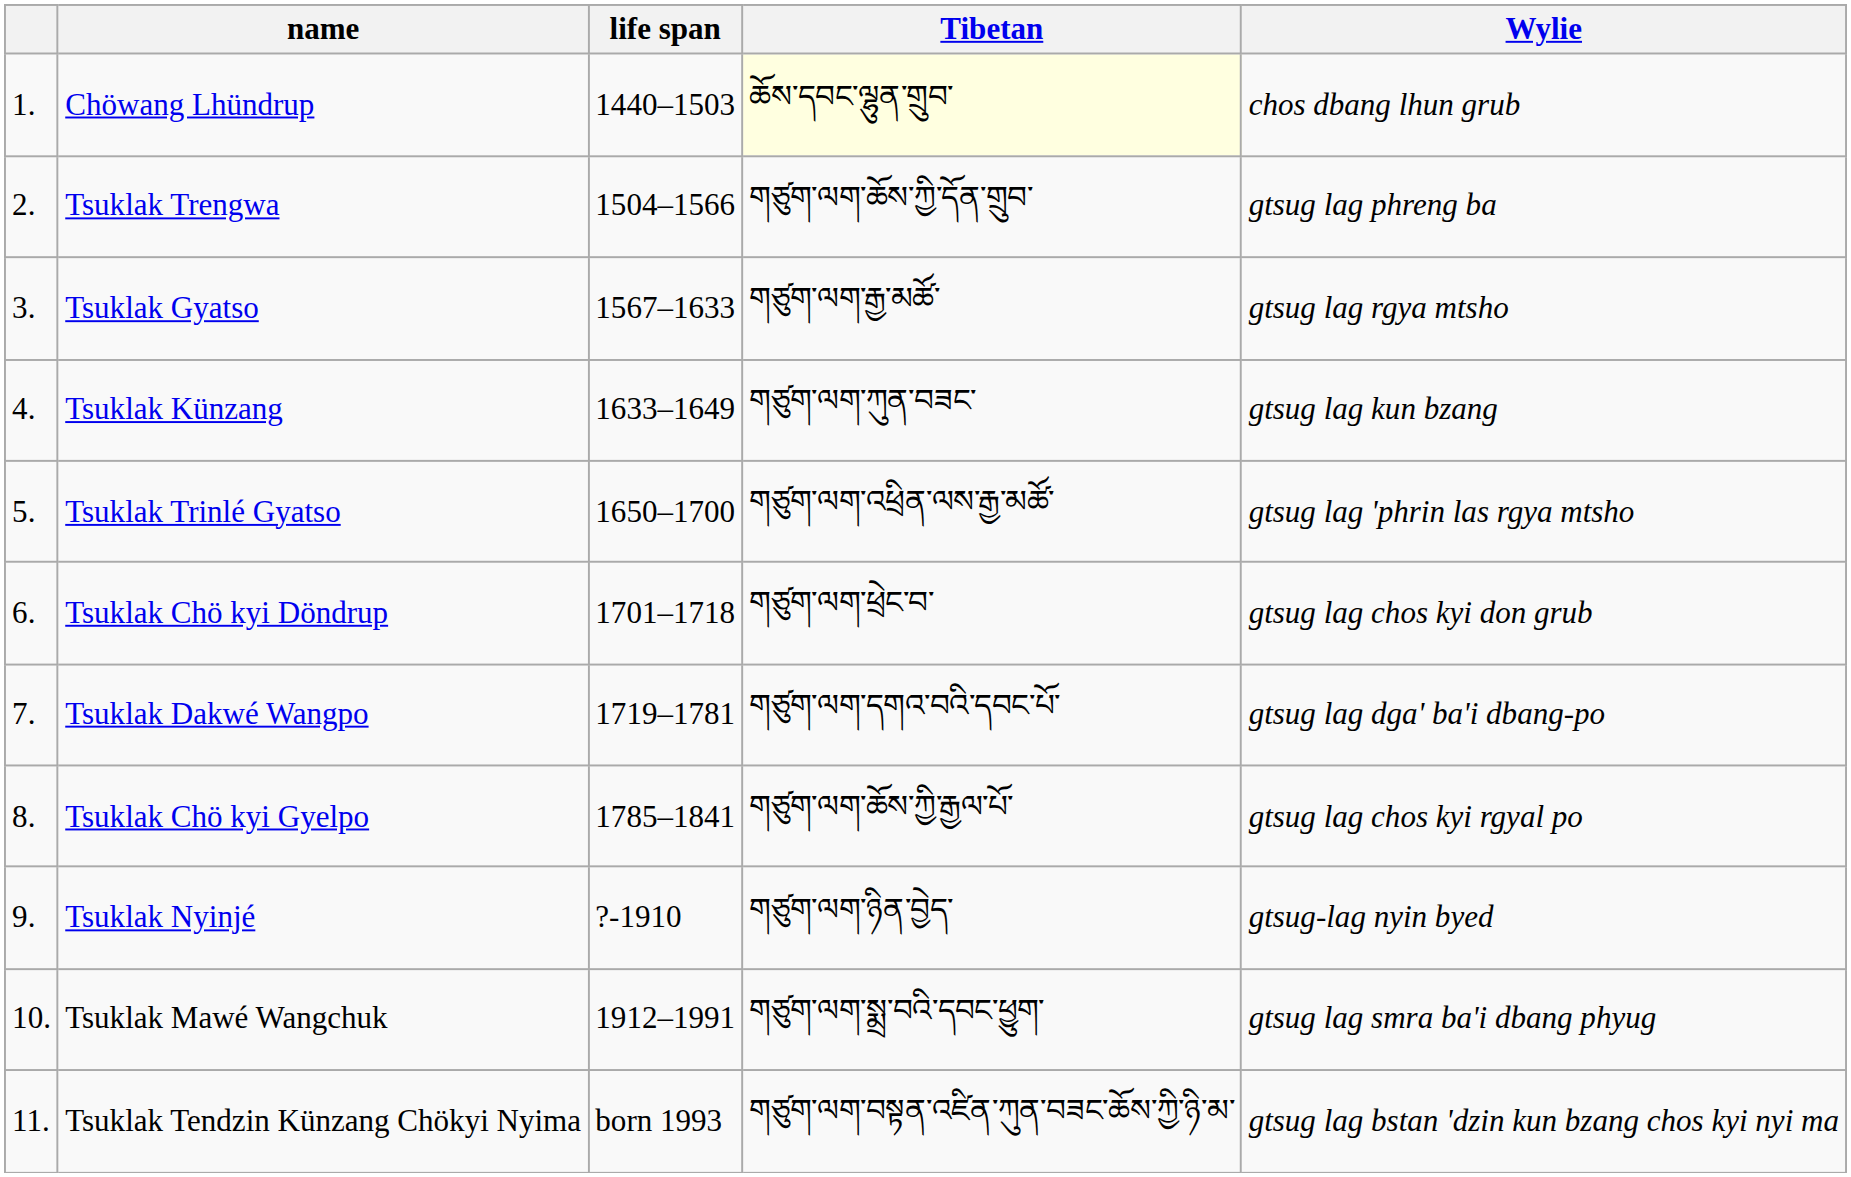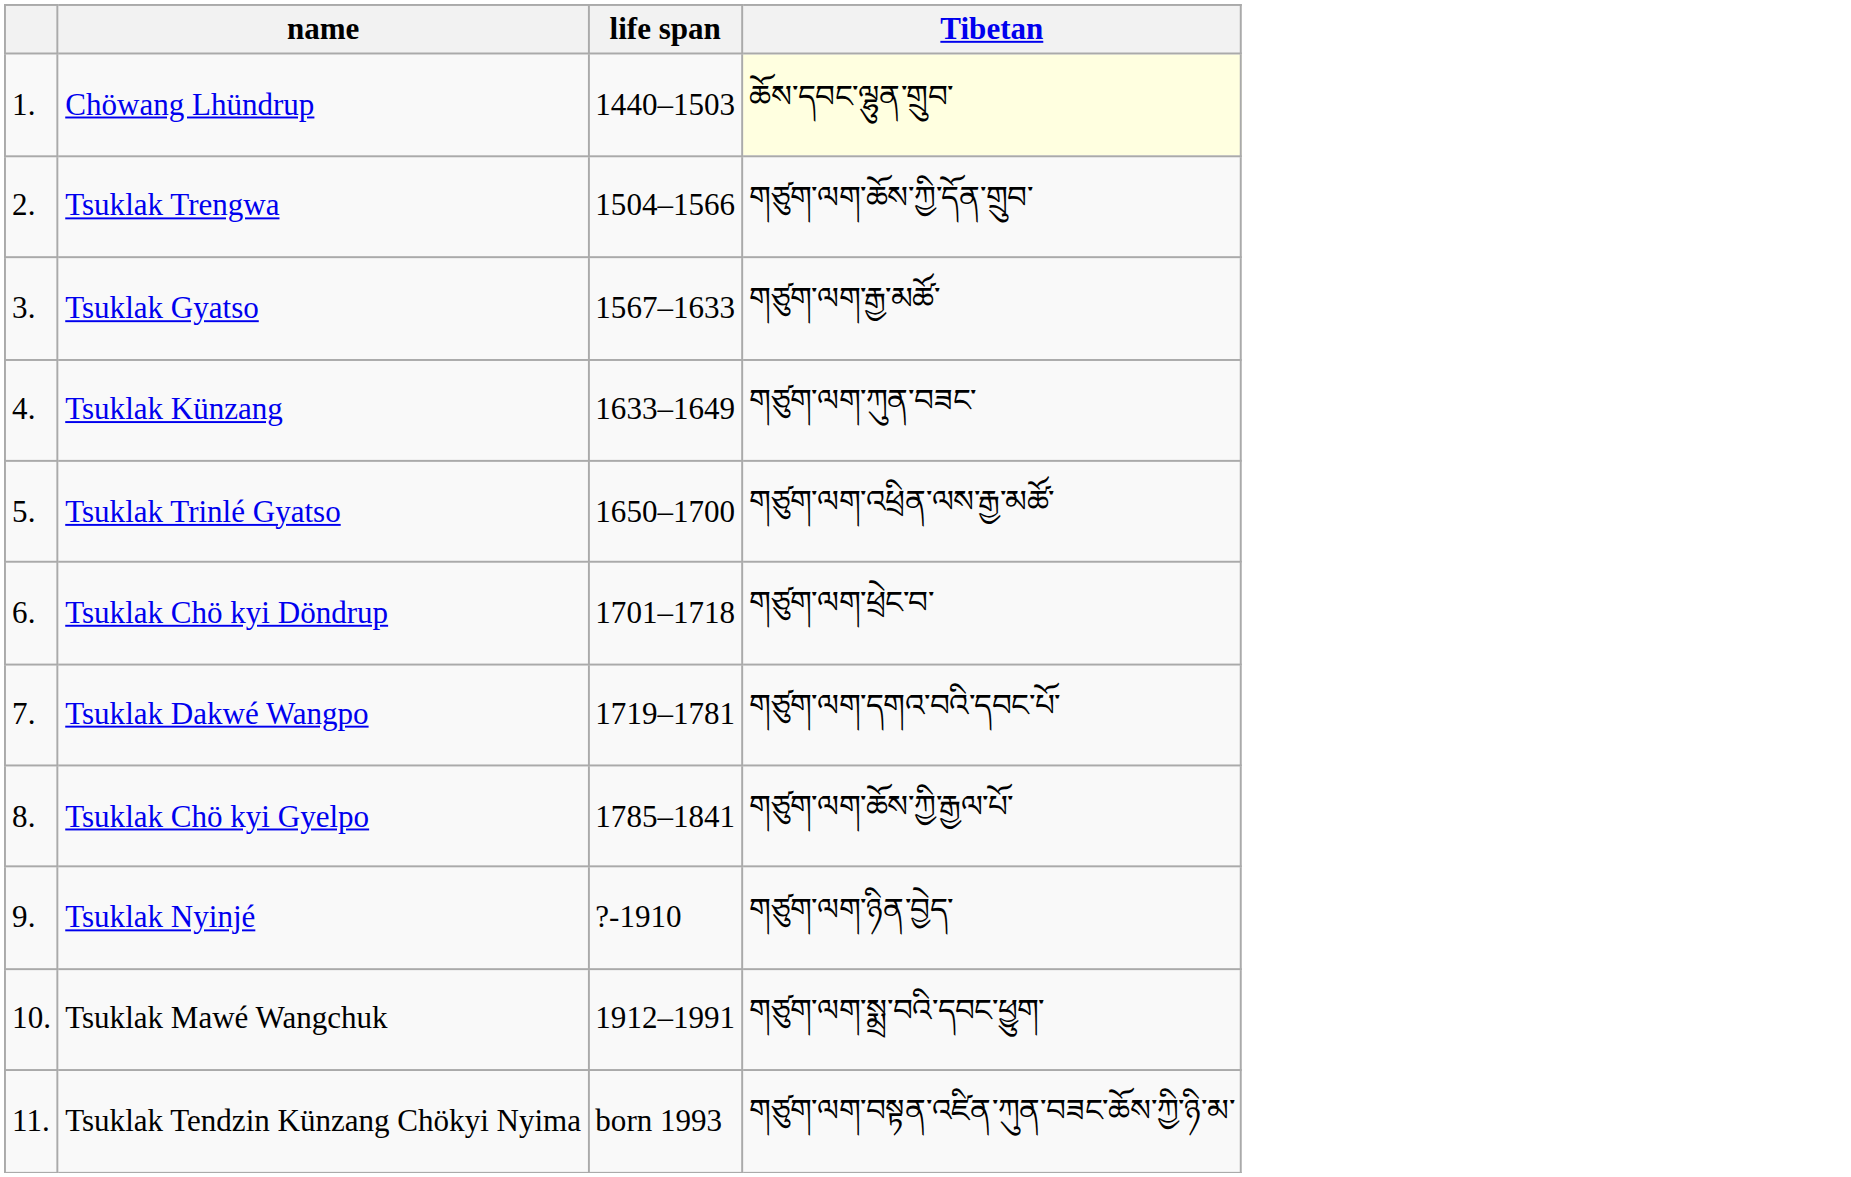 <table class="wikitable">
 <tr>
 <th></th>
 <th>name</th>
 <th>life span</th>
 <th><a href='#'>Tibetan</a></th>
-<th><a href='#'>Wylie</a></th>
 </tr>
 <tr ---->
 <td>1.</td>
 <td><a href='#'>Chöwang Lhündrup</a></td>
 <td>1440–1503</td>
 <td style="background: lightyellow;">ཆོས་དབང་ལྷུན་གྲུབ་</td>
-<td><em>chos dbang lhun grub</em></td>
 </tr>
 <tr ---->
 <td>2.</td>
 <td><a href='#'>Tsuklak Trengwa</a></td>
 <td>1504–1566</td>
 <td>གཙུག་ལག་ཆོས་ཀྱི་དོན་གྲུབ་</td>
-<td><em>gtsug lag phreng ba</em></td>
 </tr>
 <tr ---->
 <td>3.</td>
 <td><a href='#'>Tsuklak Gyatso</a></td>
 <td>1567–1633</td>
 <td>གཙུག་ལག་རྒྱ་མཚོ་</td>
-<td><em>gtsug lag rgya mtsho</em></td>
 </tr>
 <tr ---->
 <td>4.</td>
 <td><a href='#'>Tsuklak Künzang</a></td>
 <td>1633–1649</td>
 <td>གཙུག་ལག་ཀུན་བཟང་</td>
-<td><em>gtsug lag kun bzang</em></td>
 </tr>
 <tr ---->
 <td>5.</td>
 <td><a href='#'>Tsuklak Trinlé Gyatso</a></td>
 <td>1650–1700</td>
 <td>གཙུག་ལག་འཕྲིན་ལས་རྒྱ་མཚོ་</td>
-<td><em>gtsug lag 'phrin las rgya mtsho</em></td>
 </tr>
 <tr ---->
 <td>6.</td>
 <td><a href='#'>Tsuklak Chö kyi Döndrup</a></td>
 <td>1701–1718</td>
 <td>གཙུག་ལག་ཕྲེང་བ་</td>
-<td><em>gtsug lag chos kyi don grub</em></td>
 </tr>
 <tr ---->
 <td>7.</td>
 <td><a href='#'>Tsuklak Dakwé Wangpo</a></td>
 <td>1719–1781</td>
 <td>གཙུག་ལག་དགའ་བའི་དབང་པོ་</td>
-<td><em>gtsug lag dga' ba'i dbang-po</em></td>
 </tr>
 <tr ---->
 <td>8.</td>
 <td><a href='#'>Tsuklak Chö kyi Gyelpo</a></td>
 <td>1785–1841</td>
 <td>གཙུག་ལག་ཆོས་ཀྱི་རྒྱལ་པོ་</td>
-<td><em>gtsug lag chos kyi rgyal po</em></td>
 </tr>
 <tr ---->
 <td>9.</td>
 <td><a href='#'>Tsuklak Nyinjé</a></td>
 <td>?-1910</td>
 <td>གཙུག་ལག་ཉིན་བྱེད་</td>
-<td><em>gtsug-lag  nyin byed</em></td>
 </tr>
 <tr ---->
 <td>10.</td>
 <td>Tsuklak Mawé Wangchuk</td>
 <td>1912–1991</td>
 <td>གཙུག་ལག་སྨྲ་བའི་དབང་ཕྱུག་</td>
-<td><em>gtsug lag smra ba'i dbang phyug</em></td>
 </tr>
 <tr ---->
 <td>11.</td>
 <td>Tsuklak Tendzin Künzang Chökyi Nyima</td>
 <td>born 1993</td>
 <td>གཙུག་ལག་བསྟན་འཛིན་ཀུན་བཟང་ཆོས་ཀྱི་ཉི་མ་</td>
-<td><em>gtsug lag bstan 'dzin kun bzang chos kyi nyi ma</em></td>
 </tr>
 </table>
